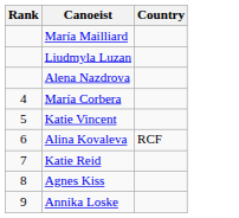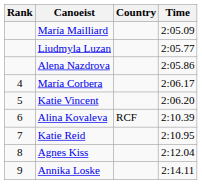 <table class="wikitable" style="text-align:center">
 <tr>
 <th>Rank</th>
 <th>Canoeist</th>
 <th>Country</th>
+<th>Time</th>
 </tr>
 <tr>
 <td></td>
 <td align="left"><a href='#'>María Mailliard</a></td>
 <td align="left"></td>
+<td>2:05.09</td>
 </tr>
 <tr>
 <td></td>
 <td align="left"><a href='#'>Liudmyla Luzan</a></td>
 <td align="left"></td>
+<td>2:05.77</td>
 </tr>
 <tr>
 <td></td>
 <td align="left"><a href='#'>Alena Nazdrova</a></td>
 <td align="left"></td>
+<td>2:05.86</td>
 </tr>
 <tr>
 <td>4</td>
 <td align="left"><a href='#'>María Corbera</a></td>
 <td align="left"></td>
+<td>2:06.17</td>
 </tr>
 <tr>
 <td>5</td>
 <td align="left"><a href='#'>Katie Vincent</a></td>
 <td align="left"></td>
+<td>2:06.20</td>
 </tr>
 <tr>
 <td>6</td>
 <td align="left"><a href='#'>Alina Kovaleva</a></td>
 <td align="left"> RCF</td>
+<td>2:10.39</td>
 </tr>
 <tr>
 <td>7</td>
 <td align="left"><a href='#'>Katie Reid</a></td>
 <td align="left"></td>
+<td>2:10.95</td>
 </tr>
 <tr>
 <td>8</td>
 <td align="left"><a href='#'>Agnes Kiss</a></td>
 <td align="left"></td>
+<td>2:12.04</td>
 </tr>
 <tr>
 <td>9</td>
 <td align="left"><a href='#'>Annika Loske</a></td>
 <td align="left"></td>
+<td>2:14.11</td>
 </tr>
 </table>
